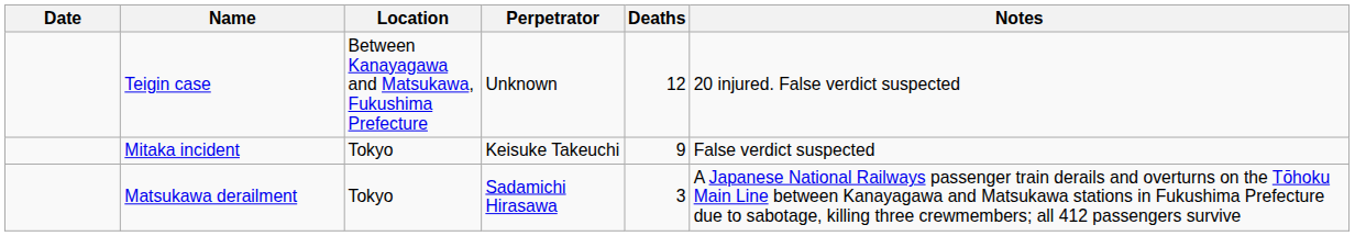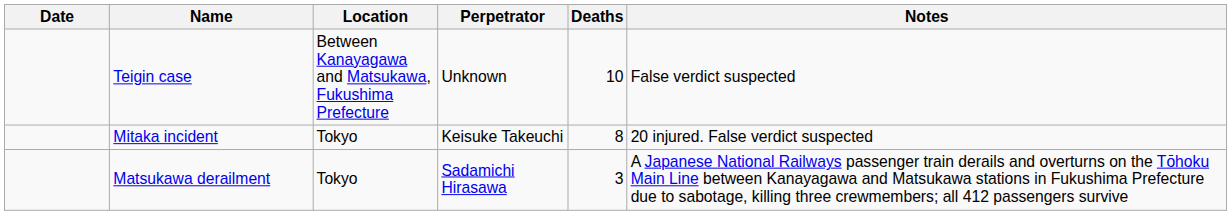 <table class="wikitable sortable" style="font-size:100%;">
 <tr>
 <th scope="col" style="width:100px;">Date</th>
 <th scope="col" style="width:200px;">Name</th>
 <th scope="col" style="width:120px;">Location</th>
 <th scope="col" style="width:125px;">Perpetrator</th>
 <th scope="col" style="width:50px;" data-sort-type="number">Deaths</th>
 <th scope="col" class="unsortable">Notes</th>
 </tr>
 <tr>
 <td></td>
 <td><a href='#'>Teigin case</a></td>
 <td>Between <a href='#'>Kanayagawa</a> and <a href='#'>Matsukawa</a>, <a href='#'>Fukushima Prefecture</a></td>
 <td>Unknown</td>
-<td style="text-align: right;">12</td>
-<td>20 injured. False verdict suspected</td>
+<td style="text-align: right;">10</td>
+<td>False verdict suspected</td>
 </tr>
 <tr>
 <td></td>
 <td><a href='#'>Mitaka incident</a></td>
 <td>Tokyo</td>
 <td>Keisuke Takeuchi</td>
-<td style="text-align: right;">9</td>
-<td>False verdict suspected</td>
+<td style="text-align: right;">8</td>
+<td>20 injured. False verdict suspected</td>
 </tr>
 <tr>
 <td></td>
 <td><a href='#'>Matsukawa derailment</a></td>
 <td>Tokyo</td>
 <td><a href='#'>Sadamichi Hirasawa</a></td>
 <td style="text-align: right;">3</td>
 <td>A <a href='#'>Japanese National Railways</a> passenger train derails and overturns on the <a href='#'>Tōhoku Main Line</a> between Kanayagawa and Matsukawa stations in Fukushima Prefecture due to sabotage, killing three crewmembers; all 412 passengers survive</td>
 </tr>
 </table>
